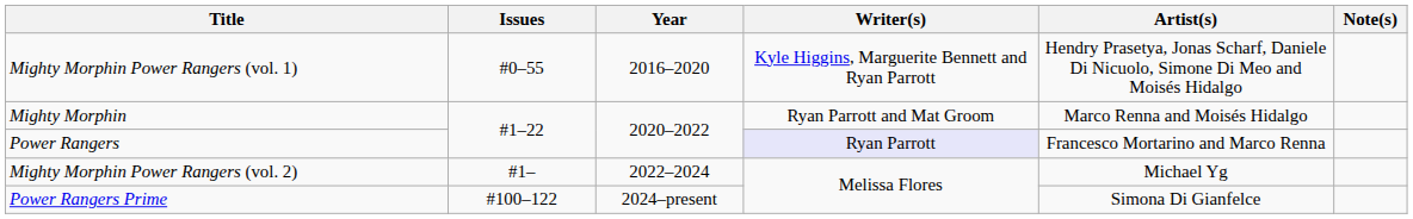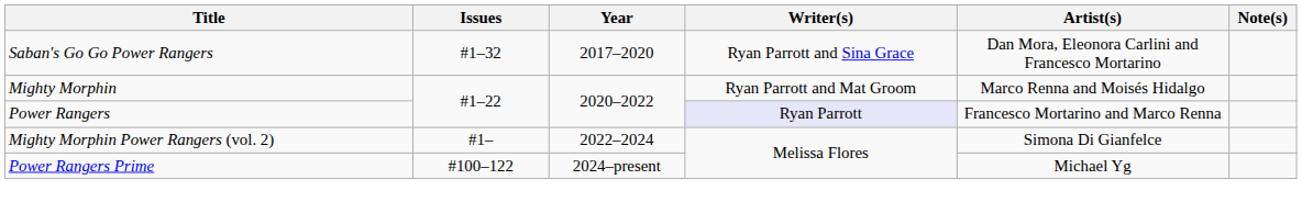 <table class="wikitable" style="text-align: center; width:100%">
 <tr>
 <th scope="col" width="30%">Title</th>
 <th scope="col" width="10%">Issues</th>
 <th scope="col" width="10%">Year</th>
 <th scope="col" width="20%">Writer(s)</th>
 <th scope="col" width="20%">Artist(s)</th>
 <th scope="col" width="05%">Note(s)</th>
 </tr>
 <tr>
-<td style="text-align: left"><em>Mighty Morphin Power Rangers</em> (vol. 1)</td>
-<td>#0–55</td>
-<td>2016–2020</td>
-<td><a href='#'>Kyle Higgins</a>, Marguerite Bennett and Ryan Parrott</td>
-<td>Hendry Prasetya, Jonas Scharf, Daniele Di Nicuolo, Simone Di Meo and Moisés Hidalgo</td>
-<td></td>
+<td style="text-align: left"><em>Saban's Go Go Power Rangers</em></td>
+<td>#1–32</td>
+<td>2017–2020</td>
+<td>Ryan Parrott and <a href='#'>Sina Grace</a></td>
+<td>Dan Mora, Eleonora Carlini and Francesco Mortarino</td>
+<td><em></em></td>
 </tr>
 <tr>
 <td style="text-align: left"><em>Mighty Morphin</em></td>
 <td rowspan="2">#1–22</td>
 <td rowspan="2">2020–2022</td>
 <td>Ryan Parrott and Mat Groom</td>
 <td>Marco Renna and Moisés Hidalgo</td>
 <td><em></em></td>
 </tr>
 <tr>
 <td style="text-align: left"><em>Power Rangers</em></td>
 <td style="background: lavender;">Ryan Parrott</td>
 <td>Francesco Mortarino and Marco Renna</td>
 <td><em></em></td>
 </tr>
 <tr>
 <td style="text-align: left"><em>Mighty Morphin Power Rangers</em> (vol. 2)</td>
 <td>#1–</td>
 <td>2022–2024</td>
 <td rowspan="2">Melissa Flores</td>
-<td>Michael Yg</td>
+<td>Simona Di Gianfelce</td>
 <td></td>
 </tr>
 <tr>
 <td style="text-align: left"><em><a href='#'>Power Rangers Prime</a></em></td>
 <td>#100–122</td>
 <td>2024–present</td>
-<td>Simona Di Gianfelce</td>
+<td>Michael Yg</td>
 <td></td>
 </tr>
 </table>
